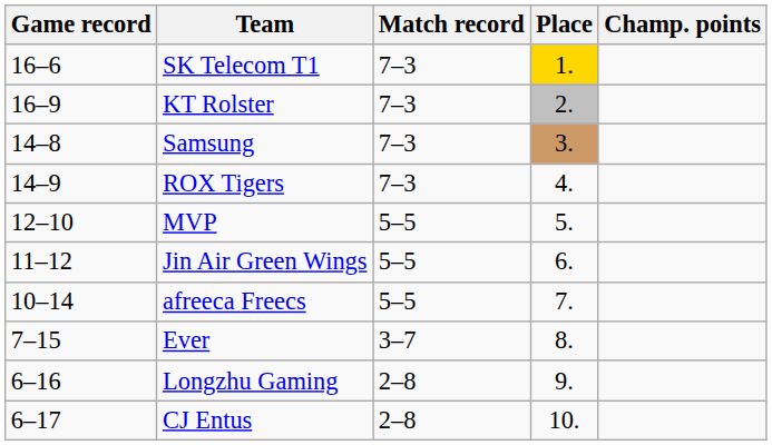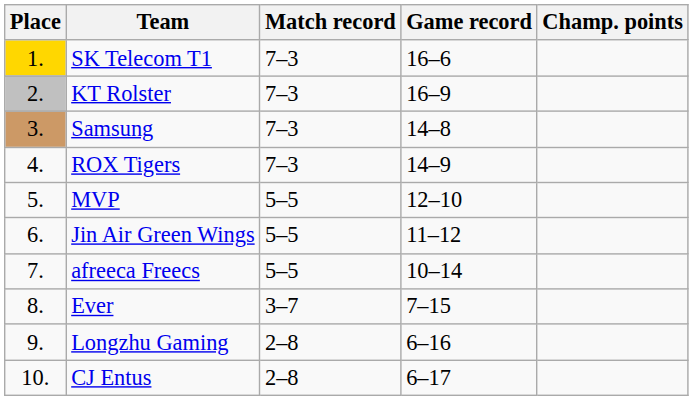 <table class="wikitable sortable">
 <tr>
-<th>Game record</th>
+<th>Place</th>
 <th>Team</th>
 <th>Match record</th>
-<th>Place</th>
+<th>Game record</th>
 <th>Champ. points</th>
 </tr>
 <tr>
-<td>16–6</td>
+<td style="text-align:center; background:gold;">1.</td>
 <td><a href='#'>SK Telecom T1</a></td>
 <td>7–3</td>
-<td style="text-align:center; background:gold;">1.</td>
+<td>16–6</td>
 <td></td>
 </tr>
 <tr>
-<td>16–9</td>
+<td style="text-align:center; background:silver;">2.</td>
 <td><a href='#'>KT Rolster</a></td>
 <td>7–3</td>
-<td style="text-align:center; background:silver;">2.</td>
+<td>16–9</td>
 <td></td>
 </tr>
 <tr>
-<td>14–8</td>
+<td style="text-align:center; background:#c96;">3.</td>
 <td><a href='#'>Samsung</a></td>
 <td>7–3</td>
-<td style="text-align:center; background:#c96;">3.</td>
+<td>14–8</td>
 <td></td>
 </tr>
 <tr>
-<td>14–9</td>
+<td style="text-align:center;">4.</td>
 <td><a href='#'>ROX Tigers</a></td>
 <td>7–3</td>
-<td style="text-align:center;">4.</td>
+<td>14–9</td>
 <td></td>
 </tr>
 <tr>
-<td>12–10</td>
+<td style="text-align:center;">5.</td>
 <td><a href='#'>MVP</a></td>
 <td>5–5</td>
-<td style="text-align:center;">5.</td>
+<td>12–10</td>
 <td></td>
 </tr>
 <tr>
-<td>11–12</td>
+<td style="text-align:center;">6.</td>
 <td><a href='#'>Jin Air Green Wings</a></td>
 <td>5–5</td>
-<td style="text-align:center;">6.</td>
+<td>11–12</td>
 <td></td>
 </tr>
 <tr>
-<td>10–14</td>
+<td style="text-align:center;">7.</td>
 <td><a href='#'>afreeca Freecs</a></td>
 <td>5–5</td>
-<td style="text-align:center;">7.</td>
+<td>10–14</td>
 <td></td>
 </tr>
 <tr>
-<td>7–15</td>
+<td style="text-align:center;">8.</td>
 <td><a href='#'>Ever</a></td>
 <td>3–7</td>
-<td style="text-align:center;">8.</td>
+<td>7–15</td>
 <td></td>
 </tr>
 <tr>
-<td>6–16</td>
+<td style="text-align:center;">9.</td>
 <td><a href='#'>Longzhu Gaming</a></td>
 <td>2–8</td>
-<td style="text-align:center;">9.</td>
+<td>6–16</td>
 <td></td>
 </tr>
 <tr>
-<td>6–17</td>
+<td style="text-align:center;">10.</td>
 <td><a href='#'>CJ Entus</a></td>
 <td>2–8</td>
-<td style="text-align:center;">10.</td>
+<td>6–17</td>
 <td></td>
 </tr>
 </table>
